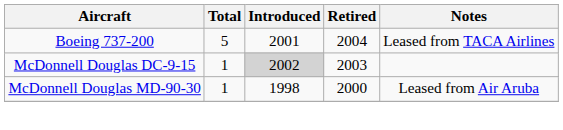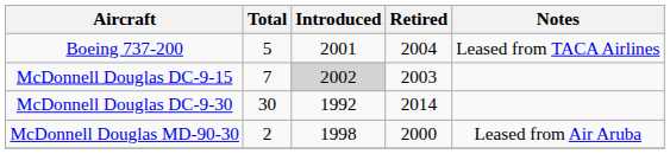 <table class="wikitable" style="margin:0.5em auto; text-align:center">
 <tr>
 <th>Aircraft</th>
 <th>Total</th>
 <th>Introduced</th>
 <th>Retired</th>
 <th>Notes</th>
 </tr>
 <tr>
 <td><a href='#'>Boeing 737-200</a></td>
 <td>5</td>
 <td>2001</td>
 <td>2004</td>
 <td>Leased from <a href='#'>TACA Airlines</a></td>
 </tr>
 <tr>
 <td><a href='#'>McDonnell Douglas DC-9-15</a></td>
-<td>1</td>
+<td>7</td>
 <td style="background: lightgrey;">2002</td>
 <td>2003</td>
 <td></td>
 </tr>
 <tr>
+<td><a href='#'>McDonnell Douglas DC-9-30</a></td>
+<td>30</td>
+<td>1992</td>
+<td>2014</td>
+<td></td>
+</tr>
+<tr>
 <td><a href='#'>McDonnell Douglas MD-90-30</a></td>
-<td>1</td>
+<td>2</td>
 <td>1998</td>
 <td>2000</td>
 <td>Leased from <a href='#'>Air Aruba</a></td>
 </tr>
 <tr>
 </tr>
 </table>
